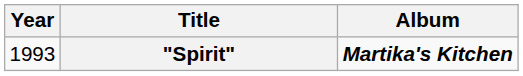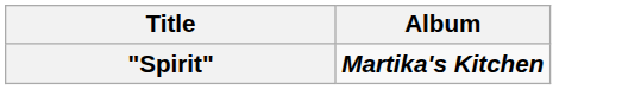 <table class="wikitable plainrowheaders" style="text-align:center;">
 <tr>
-<th scope="col" style="width:1em;">Year</th>
 <th scope="col" style="width:13em;">Title</th>
 <th scope="col">Album</th>
 </tr>
 <tr>
-<td>1993</td>
 <th scope="row">"Spirit"</th>
 <td><strong><em>Martika's Kitchen</em></strong></td>
 </tr>
 </table>
